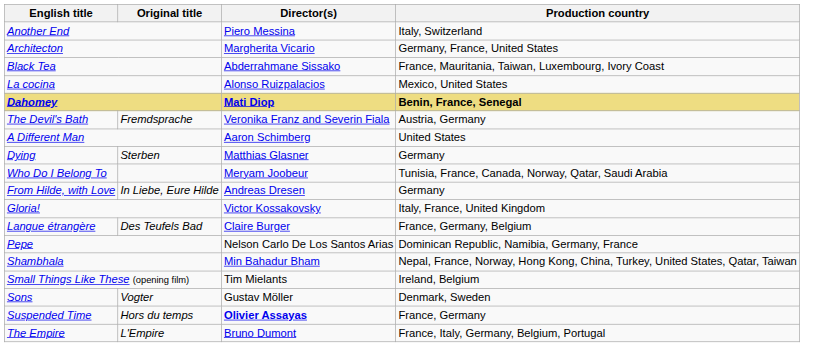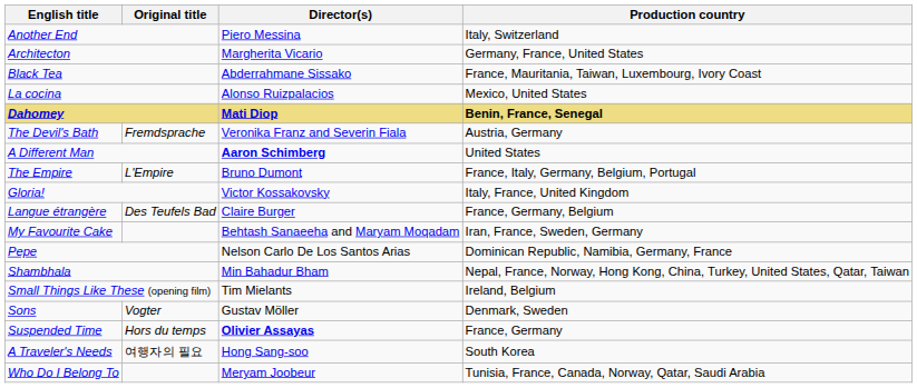 <table class="wikitable">
 <tr>
 <th>English title</th>
 <th>Original title</th>
 <th>Director(s)</th>
 <th>Production country</th>
 </tr>
 <tr>
 <td colspan="2"><em><a href='#'>Another End</a></em></td>
 <td><a href='#'>Piero Messina</a></td>
 <td>Italy, Switzerland</td>
 </tr>
 <tr>
 <td colspan="2"><em><a href='#'>Architecton</a></em></td>
 <td><a href='#'>Margherita Vicario</a></td>
 <td>Germany, France, United States</td>
 </tr>
 <tr>
 <td colspan="2"><em><a href='#'>Black Tea</a></em></td>
 <td><a href='#'>Abderrahmane Sissako</a></td>
 <td>France, Mauritania, Taiwan, Luxembourg, Ivory Coast</td>
 </tr>
 <tr>
 <td colspan="2"><em><a href='#'>La cocina</a></em></td>
 <td><a href='#'>Alonso Ruizpalacios</a></td>
 <td>Mexico, United States</td>
 </tr>
 <tr style="background:#EEDD82;">
 <td colspan="2"><em><a href='#'><strong>Dahomey</strong></a></em></td>
 <td><strong><a href='#'>Mati Diop</a></strong></td>
 <td><strong>Benin, France, Senegal</strong></td>
 </tr>
 <tr>
 <td><em><a href='#'>The Devil's Bath</a></em></td>
 <td><em>Fremdsprache</em></td>
 <td><a href='#'>Veronika Franz and Severin Fiala</a></td>
 <td>Austria, Germany</td>
 </tr>
 <tr>
 <td colspan="2"><em><a href='#'>A Different Man</a></em></td>
-<td><a href='#'>Aaron Schimberg</a></td>
+<td><strong><a href='#'>Aaron Schimberg</a></strong></td>
 <td>United States</td>
 </tr>
 <tr>
-<td><em><a href='#'>Dying</a></em></td>
-<td><em>Sterben</em></td>
-<td><a href='#'>Matthias Glasner</a></td>
-<td>Germany</td>
-</tr>
-<tr>
-<td><em><a href='#'>Who Do I Belong To</a></em></td>
-<td></td>
-<td><a href='#'>Meryam Joobeur</a></td>
-<td>Tunisia, France, Canada, Norway, Qatar, Saudi Arabia</td>
-</tr>
-<tr>
-<td><em><a href='#'>From Hilde, with Love</a></em></td>
-<td><em>In Liebe, Eure Hilde</em></td>
-<td><a href='#'>Andreas Dresen</a></td>
-<td>Germany</td>
+<td><em><a href='#'>The Empire</a></em></td>
+<td><em>L'Empire</em></td>
+<td><a href='#'>Bruno Dumont</a></td>
+<td>France, Italy, Germany, Belgium, Portugal</td>
 </tr>
 <tr>
 <td colspan="2"><em><a href='#'>Gloria!</a></em></td>
 <td><a href='#'>Victor Kossakovsky</a></td>
 <td>Italy, France, United Kingdom</td>
 </tr>
 <tr>
 <td><em><a href='#'>Langue étrangère</a></em></td>
 <td><em>Des Teufels Bad</em></td>
 <td><a href='#'>Claire Burger</a></td>
 <td>France, Germany, Belgium</td>
+</tr>
+<tr>
+<td><em><a href='#'>My Favourite Cake</a></em></td>
+<td></td>
+<td><a href='#'>Behtash Sanaeeha</a> and <a href='#'>Maryam Moqadam</a></td>
+<td>Iran, France, Sweden, Germany</td>
 </tr>
 <tr>
 <td colspan="2"><em><a href='#'>Pepe</a></em></td>
 <td>Nelson Carlo De Los Santos Arias</td>
 <td>Dominican Republic, Namibia, Germany, France</td>
 </tr>
 <tr>
 <td colspan="2"><em><a href='#'>Shambhala</a></em></td>
 <td><a href='#'>Min Bahadur Bham</a></td>
 <td>Nepal, France, Norway, Hong Kong, China, Turkey, United States, Qatar, Taiwan</td>
 </tr>
 <tr>
 <td colspan="2"><em><a href='#'>Small Things Like These</a></em> <small>(opening film)</small></td>
 <td>Tim Mielants</td>
 <td>Ireland, Belgium</td>
 </tr>
 <tr>
 <td><em><a href='#'>Sons</a></em></td>
 <td><em>Vogter</em></td>
 <td>Gustav Möller</td>
 <td>Denmark, Sweden</td>
 </tr>
 <tr>
 <td><em><a href='#'>Suspended Time</a></em></td>
 <td><em>Hors du temps</em></td>
 <td><strong><a href='#'>Olivier Assayas</a></strong></td>
 <td>France, Germany</td>
 </tr>
 <tr>
-<td><em><a href='#'>The Empire</a></em></td>
-<td><em>L'Empire</em></td>
-<td><a href='#'>Bruno Dumont</a></td>
-<td>France, Italy, Germany, Belgium, Portugal</td>
+<td><em><a href='#'>A Traveler's Needs</a></em></td>
+<td>여행자의 필요</td>
+<td><a href='#'>Hong Sang-soo</a></td>
+<td>South Korea</td>
+</tr>
+<tr>
+<td><em><a href='#'>Who Do I Belong To</a></em></td>
+<td></td>
+<td><a href='#'>Meryam Joobeur</a></td>
+<td>Tunisia, France, Canada, Norway, Qatar, Saudi Arabia</td>
 </tr>
 </table>
